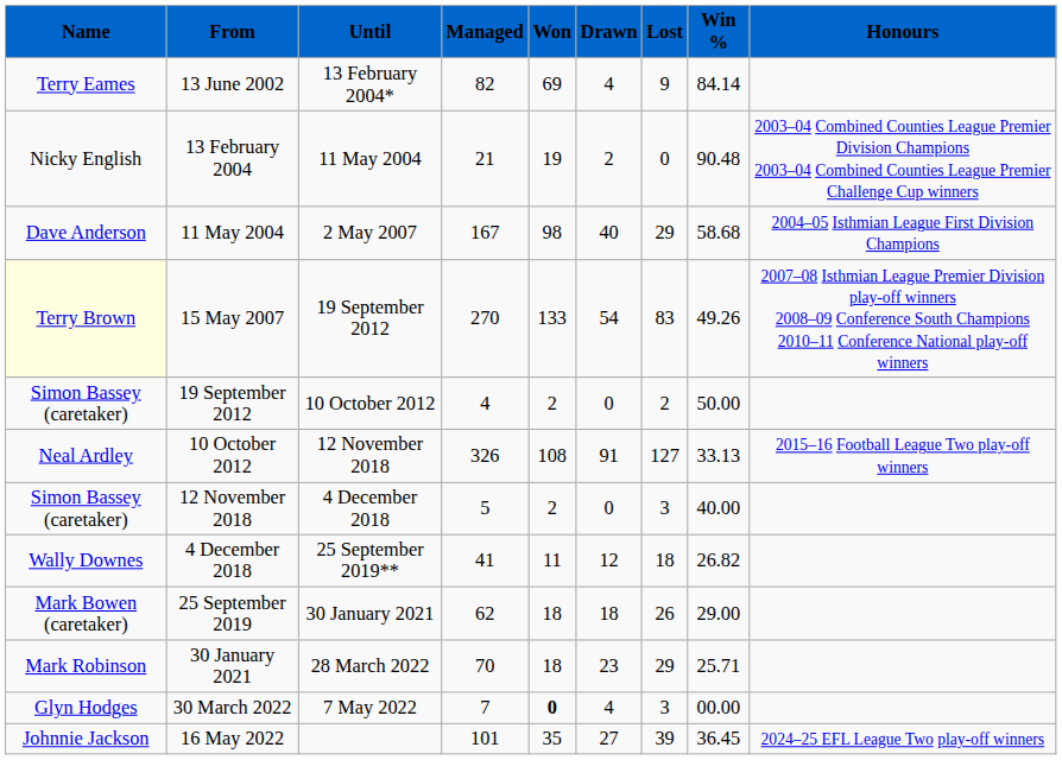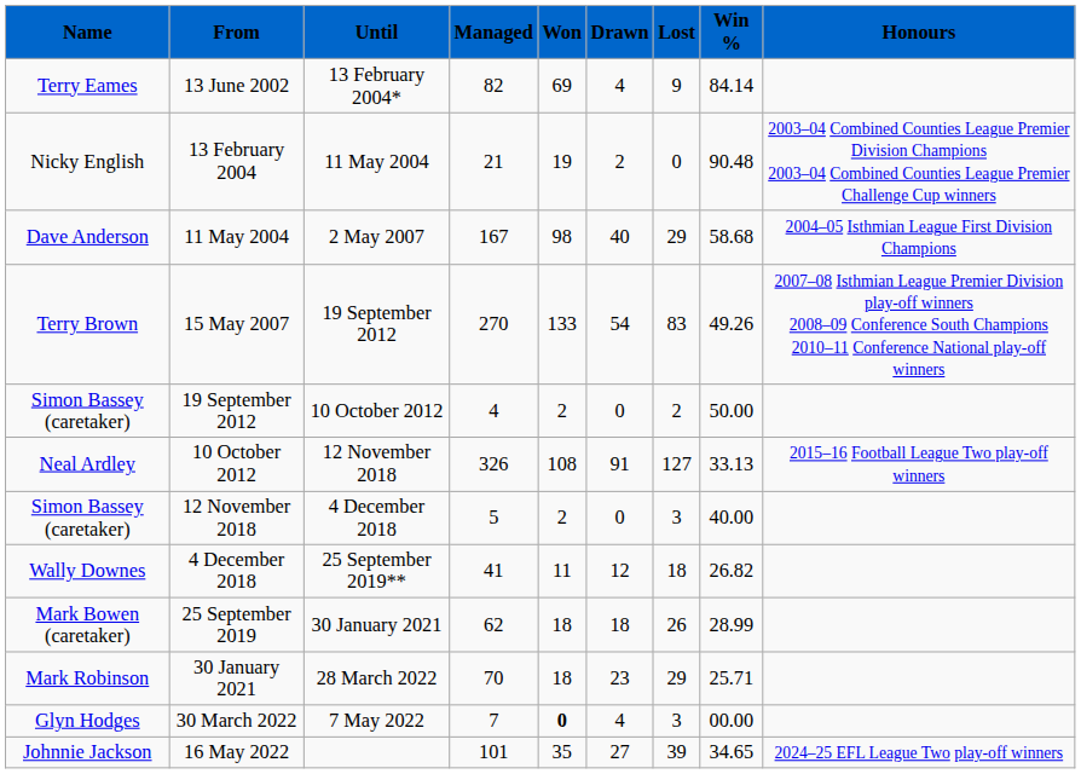 <table class="wikitable" style="text-align:center;">
 <tr>
 <th style="background:#0066cb;"><span>Name</span></th>
 <th style="background:#0066cb;"><span>From</span></th>
 <th style="background:#0066cb;"><span>Until</span></th>
 <th style="background:#0066cb;"><span>Managed</span></th>
 <th style="background:#0066cb;"><span>Won</span></th>
 <th style="background:#0066cb;"><span>Drawn</span></th>
 <th style="background:#0066cb;"><span>Lost</span></th>
 <th style="background:#0066cb;"><span>Win %</span></th>
 <th style="background:#0066cb;"><span>Honours</span></th>
 </tr>
 <tr>
 <td> <a href='#'>Terry Eames</a></td>
 <td>13 June 2002</td>
 <td>13 February 2004*</td>
 <td>82</td>
 <td>69</td>
 <td>4</td>
 <td>9</td>
 <td>84.14</td>
 <td></td>
 </tr>
 <tr>
 <td>Nicky English</td>
 <td>13 February 2004</td>
 <td>11 May 2004</td>
 <td>21</td>
 <td>19</td>
 <td>2</td>
 <td>0</td>
 <td>90.48</td>
 <td><small><a href='#'>2003–04</a> <a href='#'>Combined Counties League Premier Division Champions</a></small> <br> <small><a href='#'>2003–04</a> <a href='#'>Combined Counties League Premier Challenge Cup winners</a></small></td>
 </tr>
 <tr>
 <td> <a href='#'>Dave Anderson</a></td>
 <td>11 May 2004</td>
 <td>2 May 2007</td>
 <td>167</td>
 <td>98</td>
 <td>40</td>
 <td>29</td>
 <td>58.68</td>
 <td><small><a href='#'>2004–05</a> <a href='#'>Isthmian League First Division Champions</a></small></td>
 </tr>
 <tr>
-<td style="background: lightyellow;"> <a href='#'>Terry Brown</a></td>
+<td> <a href='#'>Terry Brown</a></td>
 <td>15 May 2007</td>
 <td>19 September 2012</td>
 <td>270</td>
 <td>133</td>
 <td>54</td>
 <td>83</td>
 <td>49.26</td>
 <td><small><a href='#'>2007–08</a> <a href='#'>Isthmian League Premier Division play-off winners</a></small> <br> <small><a href='#'>2008–09</a> <a href='#'>Conference South Champions</a> </small> <br> <small><a href='#'>2010–11</a> <a href='#'>Conference National play-off winners</a></small></td>
 </tr>
 <tr>
 <td> <a href='#'>Simon Bassey</a> (caretaker)</td>
 <td>19 September 2012</td>
 <td>10 October 2012</td>
 <td>4</td>
 <td>2</td>
 <td>0</td>
 <td>2</td>
 <td>50.00</td>
 <td></td>
 </tr>
 <tr>
 <td> <a href='#'>Neal Ardley</a></td>
 <td>10 October 2012</td>
 <td>12 November 2018</td>
 <td>326</td>
 <td>108</td>
 <td>91</td>
 <td>127</td>
 <td>33.13</td>
 <td><small><a href='#'>2015–16</a> <a href='#'>Football League Two play-off winners</a></small></td>
 </tr>
 <tr>
 <td> <a href='#'>Simon Bassey</a> (caretaker)</td>
 <td>12 November 2018</td>
 <td>4 December 2018</td>
 <td>5</td>
 <td>2</td>
 <td>0</td>
 <td>3</td>
 <td>40.00</td>
 <td></td>
 </tr>
 <tr>
 <td> <a href='#'>Wally Downes</a></td>
 <td>4 December 2018</td>
 <td>25 September 2019**</td>
 <td>41</td>
 <td>11</td>
 <td>12</td>
 <td>18</td>
 <td>26.82</td>
 <td></td>
 </tr>
 <tr>
 <td> <a href='#'>Mark Bowen</a> (caretaker)</td>
 <td>25 September 2019</td>
 <td>30 January 2021</td>
 <td>62</td>
 <td>18</td>
 <td>18</td>
 <td>26</td>
-<td>29.00</td>
+<td>28.99</td>
 <td></td>
 </tr>
 <tr>
 <td> <a href='#'>Mark Robinson</a></td>
 <td>30 January 2021</td>
 <td>28 March 2022</td>
 <td>70</td>
 <td>18</td>
 <td>23</td>
 <td>29</td>
 <td>25.71</td>
 <td></td>
 </tr>
 <tr>
 <td> <a href='#'>Glyn Hodges</a></td>
 <td>30 March 2022</td>
 <td>7 May 2022</td>
 <td>7</td>
 <td><strong>0</strong></td>
 <td>4</td>
 <td>3</td>
 <td>00.00</td>
 <td></td>
 </tr>
 <tr>
 <td> <a href='#'>Johnnie Jackson</a></td>
 <td>16 May 2022</td>
 <td></td>
 <td>101</td>
 <td>35</td>
 <td>27</td>
 <td>39</td>
-<td>36.45</td>
+<td>34.65</td>
 <td><small><a href='#'>2024–25 EFL League Two</a> <a href='#'>play-off winners</a></small></td>
 </tr>
 </table>
